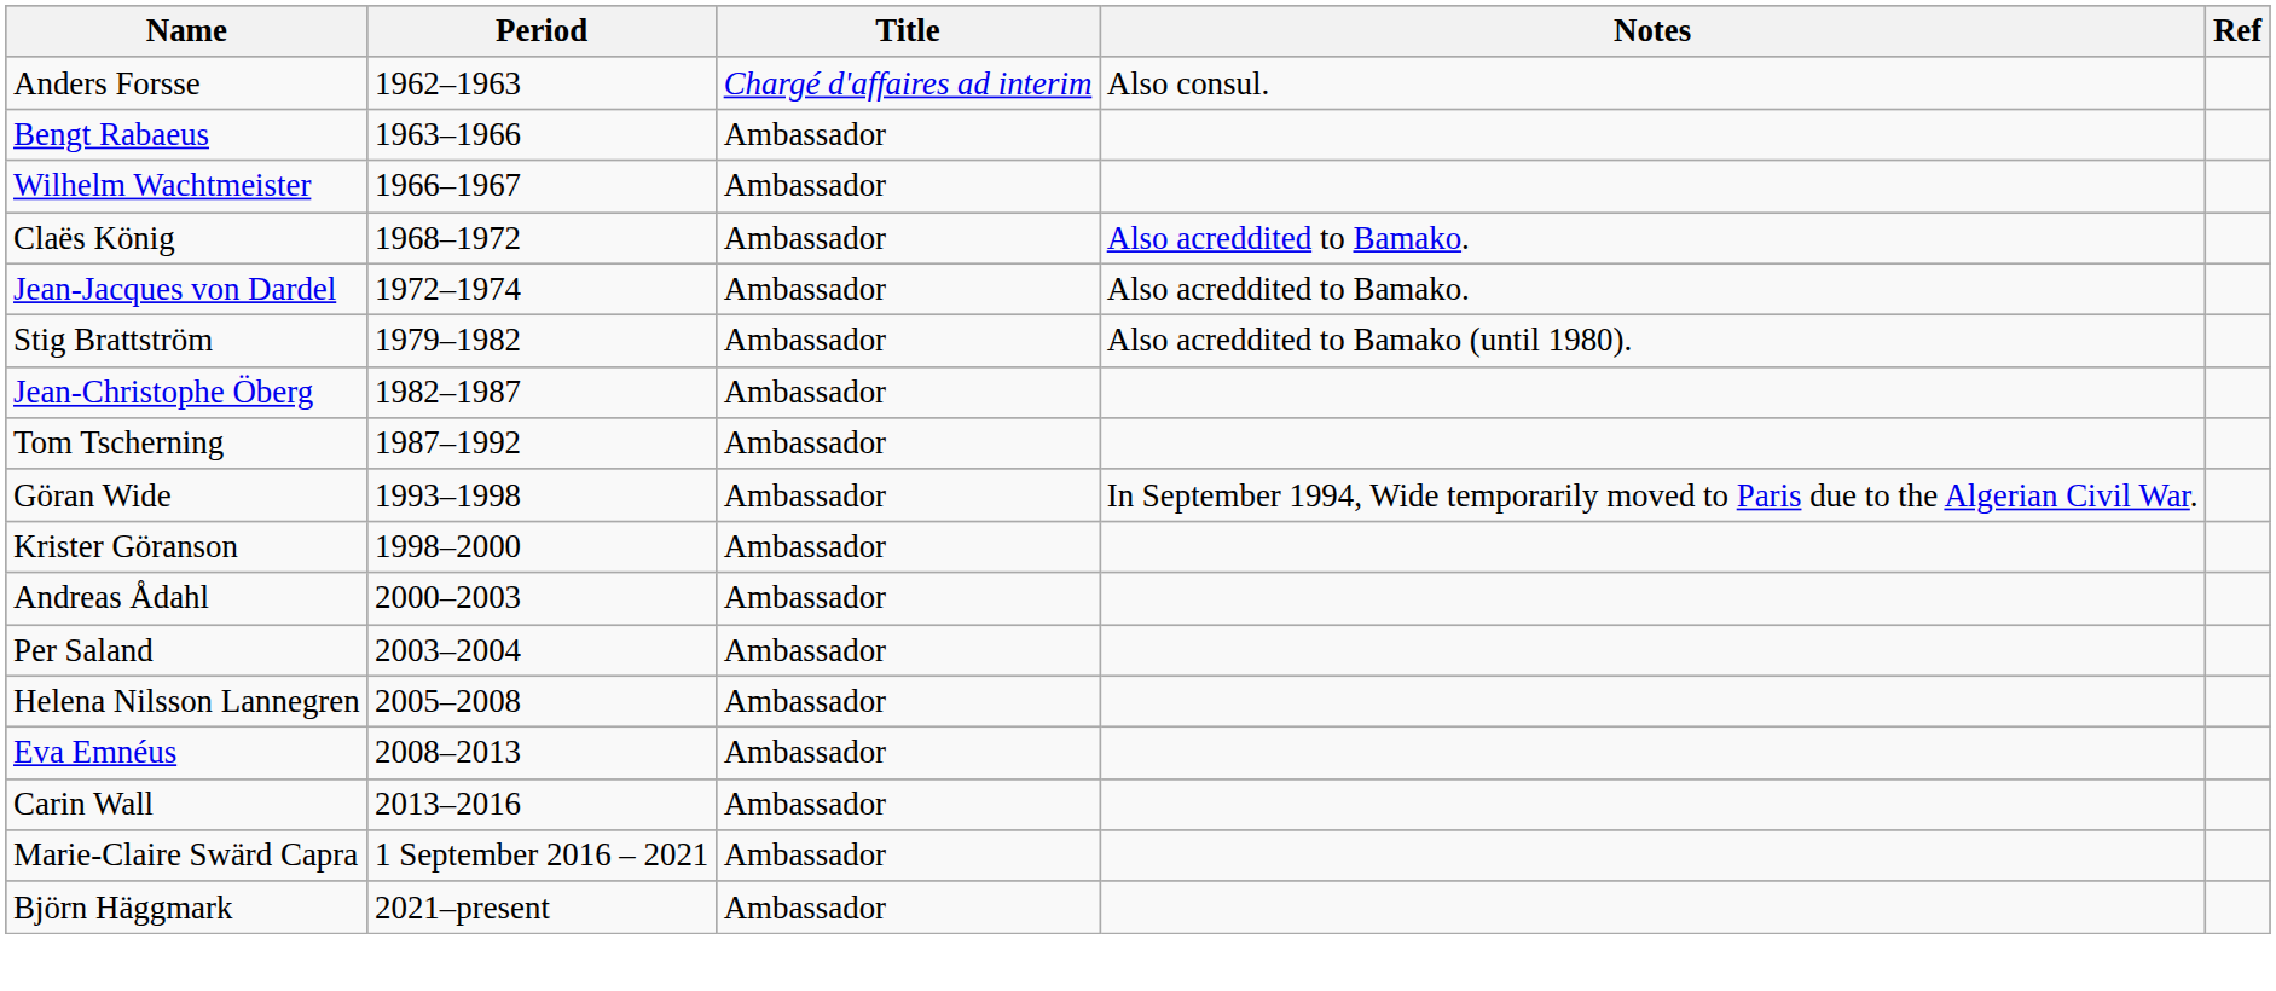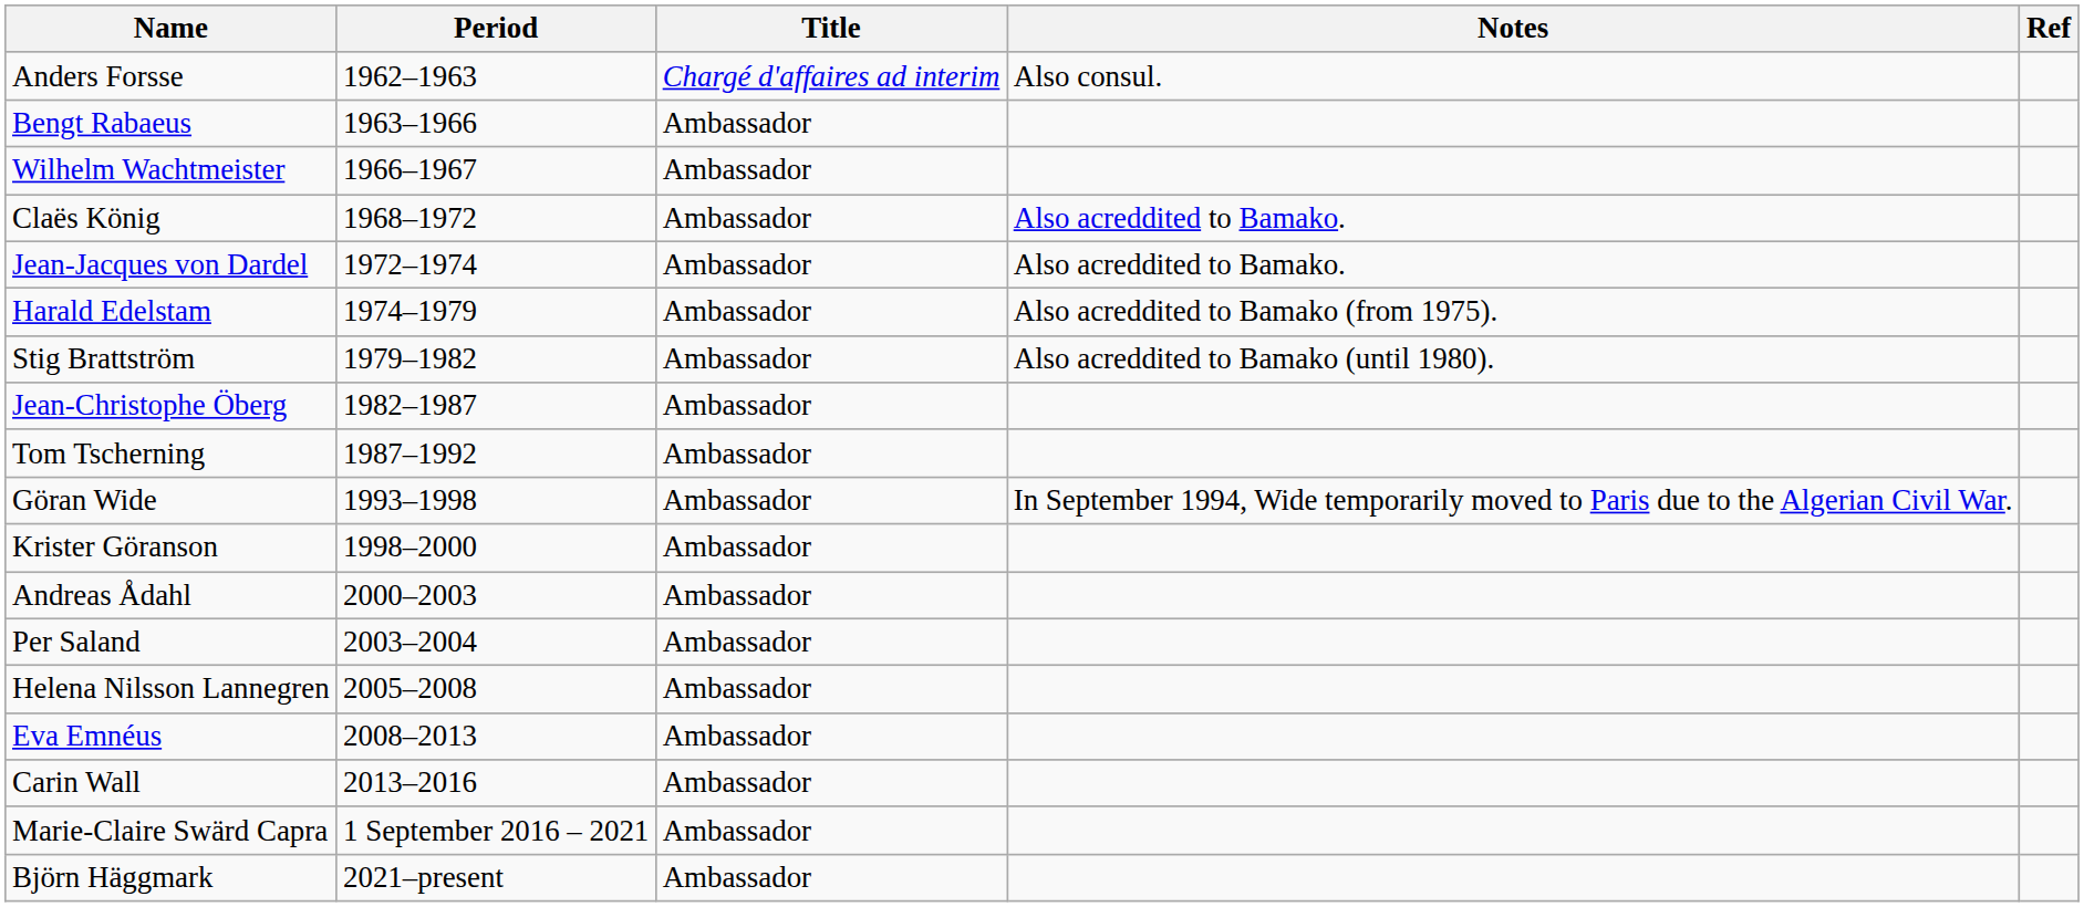 <table class="wikitable">
 <tr>
 <th>Name</th>
 <th>Period</th>
 <th>Title</th>
 <th>Notes</th>
 <th>Ref</th>
 </tr>
 <tr>
 <td>Anders Forsse</td>
 <td>1962–1963</td>
 <td><em><a href='#'>Chargé d'affaires ad interim</a></em></td>
 <td>Also consul.</td>
 <td></td>
 </tr>
 <tr>
 <td><a href='#'>Bengt Rabaeus</a></td>
 <td>1963–1966</td>
 <td>Ambassador</td>
 <td></td>
 <td></td>
 </tr>
 <tr>
 <td><a href='#'>Wilhelm Wachtmeister</a></td>
 <td>1966–1967</td>
 <td>Ambassador</td>
 <td></td>
 <td></td>
 </tr>
 <tr>
 <td>Claës König</td>
 <td>1968–1972</td>
 <td>Ambassador</td>
 <td><a href='#'>Also acreddited</a> to <a href='#'>Bamako</a>.</td>
 <td></td>
 </tr>
 <tr>
 <td><a href='#'>Jean-Jacques von Dardel</a></td>
 <td>1972–1974</td>
 <td>Ambassador</td>
 <td>Also acreddited to Bamako.</td>
+<td></td>
+</tr>
+<tr>
+<td><a href='#'>Harald Edelstam</a></td>
+<td>1974–1979</td>
+<td>Ambassador</td>
+<td>Also acreddited to Bamako (from 1975).</td>
 <td></td>
 </tr>
 <tr>
 <td>Stig Brattström</td>
 <td>1979–1982</td>
 <td>Ambassador</td>
 <td>Also acreddited to Bamako (until 1980).</td>
 <td></td>
 </tr>
 <tr>
 <td><a href='#'>Jean-Christophe Öberg</a></td>
 <td>1982–1987</td>
 <td>Ambassador</td>
 <td></td>
 <td></td>
 </tr>
 <tr>
 <td>Tom Tscherning</td>
 <td>1987–1992</td>
 <td>Ambassador</td>
 <td></td>
 <td></td>
 </tr>
 <tr>
 <td>Göran Wide</td>
 <td>1993–1998</td>
 <td>Ambassador</td>
 <td>In September 1994, Wide temporarily moved to <a href='#'>Paris</a> due to the <a href='#'>Algerian Civil War</a>.</td>
 <td></td>
 </tr>
 <tr>
 <td>Krister Göranson</td>
 <td>1998–2000</td>
 <td>Ambassador</td>
 <td></td>
 <td></td>
 </tr>
 <tr>
 <td>Andreas Ådahl</td>
 <td>2000–2003</td>
 <td>Ambassador</td>
 <td></td>
 <td></td>
 </tr>
 <tr>
 <td>Per Saland</td>
 <td>2003–2004</td>
 <td>Ambassador</td>
 <td></td>
 <td></td>
 </tr>
 <tr>
 <td>Helena Nilsson Lannegren</td>
 <td>2005–2008</td>
 <td>Ambassador</td>
 <td></td>
 <td></td>
 </tr>
 <tr>
 <td><a href='#'>Eva Emnéus</a></td>
 <td>2008–2013</td>
 <td>Ambassador</td>
 <td></td>
 <td></td>
 </tr>
 <tr>
 <td>Carin Wall</td>
 <td>2013–2016</td>
 <td>Ambassador</td>
 <td></td>
 <td></td>
 </tr>
 <tr>
 <td>Marie-Claire Swärd Capra</td>
 <td>1 September 2016 – 2021</td>
 <td>Ambassador</td>
 <td></td>
 <td></td>
 </tr>
 <tr>
 <td>Björn Häggmark</td>
 <td>2021–present</td>
 <td>Ambassador</td>
 <td></td>
 <td></td>
 </tr>
 </table>
